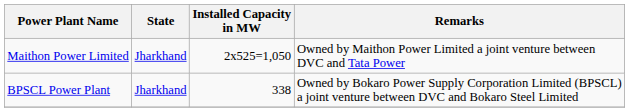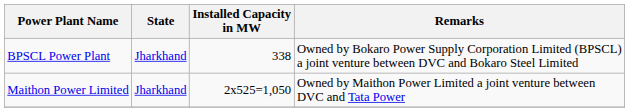 <table class="wikitable sortable">
 <tr>
 <th>Power Plant Name</th>
 <th>State</th>
 <th data-sort-type="numeric">Installed Capacity<br>in MW</th>
 <th>Remarks</th>
 </tr>
 <tr>
+<td><a href='#'>BPSCL Power Plant</a></td>
+<td><a href='#'>Jharkhand</a></td>
+<td align="right">338</td>
+<td>Owned by Bokaro Power Supply Corporation Limited (BPSCL)<br>a joint venture between DVC and Bokaro Steel Limited</td>
+</tr>
+<tr>
 <td><a href='#'>Maithon Power Limited</a></td>
 <td><a href='#'>Jharkhand</a></td>
 <td align="right">2x525=1,050</td>
 <td>Owned by Maithon Power Limited a joint venture between<br>DVC and <a href='#'>Tata Power</a></td>
 </tr>
 <tr>
-<td><a href='#'>BPSCL Power Plant</a></td>
-<td><a href='#'>Jharkhand</a></td>
-<td align="right">338</td>
-<td>Owned by Bokaro Power Supply Corporation Limited (BPSCL)<br>a joint venture between DVC and Bokaro Steel Limited</td>
-</tr>
-<tr>
 </tr>
 </table>
